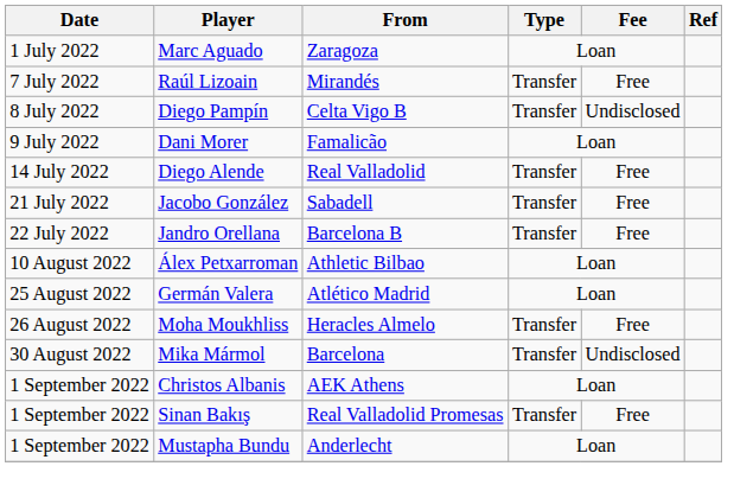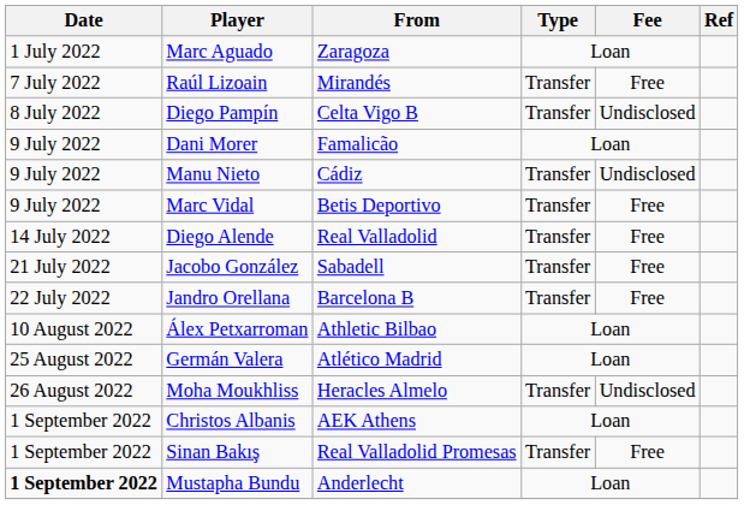 <table class="wikitable">
 <tr>
 <th>Date</th>
 <th>Player</th>
 <th>From</th>
 <th>Type</th>
 <th>Fee</th>
 <th>Ref</th>
 </tr>
 <tr>
 <td>1 July 2022</td>
 <td> <a href='#'>Marc Aguado</a></td>
 <td><a href='#'>Zaragoza</a></td>
 <td colspan=2 align=center>Loan</td>
 <td align=center></td>
 </tr>
 <tr>
 <td>7 July 2022</td>
 <td> <a href='#'>Raúl Lizoain</a></td>
 <td><a href='#'>Mirandés</a></td>
 <td align=center>Transfer</td>
 <td align=center>Free</td>
 <td align=center></td>
 </tr>
 <tr>
 <td>8 July 2022</td>
 <td> <a href='#'>Diego Pampín</a></td>
 <td><a href='#'>Celta Vigo B</a></td>
 <td align=center>Transfer</td>
 <td align=center>Undisclosed</td>
 <td align=center></td>
 </tr>
 <tr>
 <td>9 July 2022</td>
 <td> <a href='#'>Dani Morer</a></td>
 <td> <a href='#'>Famalicão</a></td>
 <td colspan=2 align=center>Loan</td>
+<td align=center></td>
+</tr>
+<tr>
+<td>9 July 2022</td>
+<td> <a href='#'>Manu Nieto</a></td>
+<td><a href='#'>Cádiz</a></td>
+<td align=center>Transfer</td>
+<td align=center>Undisclosed</td>
+<td align=center></td>
+</tr>
+<tr>
+<td>9 July 2022</td>
+<td> <a href='#'>Marc Vidal</a></td>
+<td><a href='#'>Betis Deportivo</a></td>
+<td align=center>Transfer</td>
+<td align=center>Free</td>
 <td align=center></td>
 </tr>
 <tr>
 <td>14 July 2022</td>
 <td> <a href='#'>Diego Alende</a></td>
 <td><a href='#'>Real Valladolid</a></td>
 <td align=center>Transfer</td>
 <td align=center>Free</td>
 <td align=center></td>
 </tr>
 <tr>
 <td>21 July 2022</td>
 <td> <a href='#'>Jacobo González</a></td>
 <td><a href='#'>Sabadell</a></td>
 <td align=center>Transfer</td>
 <td align=center>Free</td>
 <td align=center></td>
 </tr>
 <tr>
 <td>22 July 2022</td>
 <td> <a href='#'>Jandro Orellana</a></td>
 <td><a href='#'>Barcelona B</a></td>
 <td align=center>Transfer</td>
 <td align=center>Free</td>
 <td align=center></td>
 </tr>
 <tr>
 <td>10 August 2022</td>
 <td> <a href='#'>Álex Petxarroman</a></td>
 <td><a href='#'>Athletic Bilbao</a></td>
 <td colspan=2 align=center>Loan</td>
 <td align=center></td>
 </tr>
 <tr>
 <td>25 August 2022</td>
 <td> <a href='#'>Germán Valera</a></td>
 <td><a href='#'>Atlético Madrid</a></td>
 <td colspan=2 align=center>Loan</td>
 <td align=center></td>
 </tr>
 <tr>
 <td>26 August 2022</td>
 <td> <a href='#'>Moha Moukhliss</a></td>
 <td> <a href='#'>Heracles Almelo</a></td>
 <td align=center>Transfer</td>
-<td align=center>Free</td>
-<td align=center></td>
-</tr>
-<tr>
-<td>30 August 2022</td>
-<td> <a href='#'>Mika Mármol</a></td>
-<td><a href='#'>Barcelona</a></td>
-<td align=center>Transfer</td>
 <td align=center>Undisclosed</td>
 <td align=center></td>
 </tr>
 <tr>
 <td>1 September 2022</td>
 <td> <a href='#'>Christos Albanis</a></td>
 <td> <a href='#'>AEK Athens</a></td>
 <td colspan=2 align=center>Loan</td>
 <td align=center></td>
 </tr>
 <tr>
 <td>1 September 2022</td>
 <td> <a href='#'>Sinan Bakış</a></td>
 <td><a href='#'>Real Valladolid Promesas</a></td>
 <td align=center>Transfer</td>
 <td align=center>Free</td>
 <td align=center></td>
 </tr>
 <tr>
-<td>1 September 2022</td>
+<td><strong>1 September 2022</strong></td>
 <td> <a href='#'>Mustapha Bundu</a></td>
 <td> <a href='#'>Anderlecht</a></td>
 <td colspan=2 align=center>Loan</td>
 <td align=center></td>
 </tr>
 <tr>
 </tr>
 </table>
